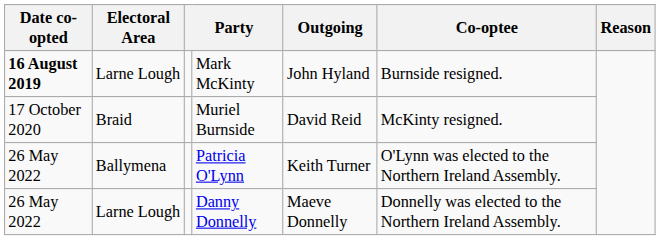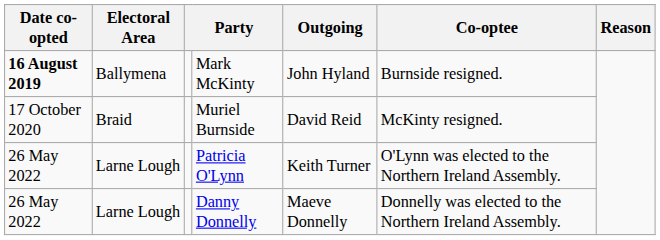 <table class="wikitable" style="font-size: 95%; font-size: 95%">
 <tr>
 <th>Date co-opted</th>
 <th>Electoral Area</th>
 <th colspan="2">Party</th>
 <th>Outgoing</th>
 <th>Co-optee</th>
 <th>Reason</th>
 </tr>
 <tr>
 <td><strong>16 August 2019</strong></td>
-<td>Larne Lough</td>
+<td>Ballymena</td>
 <td></td>
 <td>Mark McKinty</td>
 <td>John Hyland</td>
 <td>Burnside resigned.</td>
 </tr>
 <tr>
 <td>17 October 2020</td>
 <td>Braid</td>
 <td></td>
 <td>Muriel Burnside</td>
 <td>David Reid</td>
 <td>McKinty resigned.</td>
 </tr>
 <tr>
 <td>26 May 2022</td>
-<td>Ballymena</td>
+<td>Larne Lough</td>
 <td></td>
 <td><a href='#'>Patricia O'Lynn</a></td>
 <td>Keith Turner</td>
 <td>O'Lynn was elected to the Northern Ireland Assembly.</td>
 </tr>
 <tr>
 <td>26 May 2022</td>
 <td>Larne Lough</td>
 <td></td>
 <td><a href='#'>Danny Donnelly</a></td>
 <td>Maeve Donnelly</td>
 <td>Donnelly was elected to the Northern Ireland Assembly.</td>
 </tr>
 </table>
